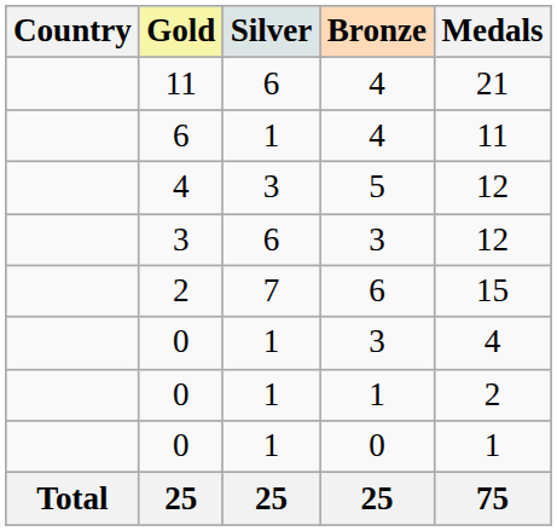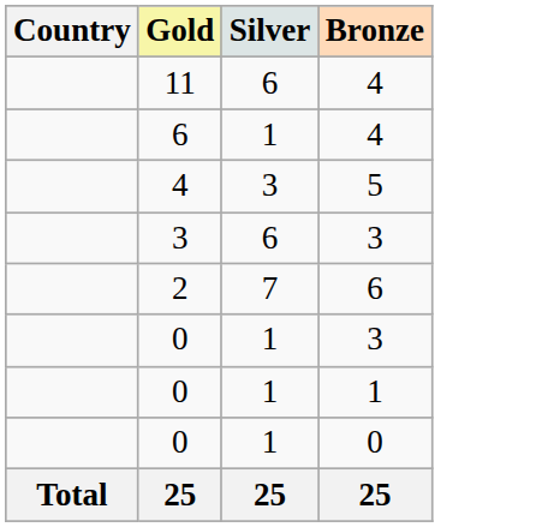 <table class="wikitable sortable" style="text-align: center;">
 <tr bgcolor="#efefef" align=center>
 <th align=left>Country</th>
 <th style="background-color: #F7F6A8;"> Gold</th>
 <th style="background-color: #DCE5E5;"> Silver</th>
 <th style="background-color: #FFDAB9;"> Bronze</th>
-<th>Medals</th>
 </tr>
 <tr align=center>
 <td align=left></td>
 <td>11</td>
 <td>6</td>
 <td>4</td>
-<td>21</td>
 </tr>
 <tr align=center>
 <td align=left></td>
 <td>6</td>
 <td>1</td>
 <td>4</td>
-<td>11</td>
 </tr>
 <tr align=center>
 <td align=left></td>
 <td>4</td>
 <td>3</td>
 <td>5</td>
-<td>12</td>
 </tr>
 <tr align=center>
 <td align=left></td>
 <td>3</td>
 <td>6</td>
 <td>3</td>
-<td>12</td>
 </tr>
 <tr align=center>
 <td align=left></td>
 <td>2</td>
 <td>7</td>
 <td>6</td>
-<td>15</td>
 </tr>
 <tr align=center>
 <td align=left></td>
 <td>0</td>
 <td>1</td>
 <td>3</td>
-<td>4</td>
 </tr>
 <tr align=center>
 <td align=left></td>
 <td>0</td>
 <td>1</td>
 <td>1</td>
-<td>2</td>
 </tr>
 <tr align=center>
 <td align=left></td>
 <td>0</td>
 <td>1</td>
 <td>0</td>
-<td>1</td>
 </tr>
 <tr>
 <th>Total</th>
 <th>25</th>
 <th>25</th>
 <th>25</th>
-<th>75</th>
 </tr>
 </table>
